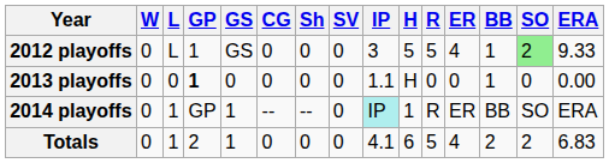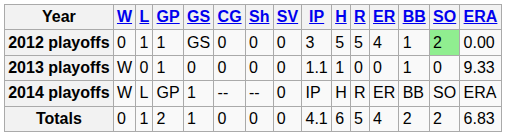 <table class="wikitable">
 <tr>
 <th>Year</th>
 <th><a href='#'>W</a></th>
 <th><a href='#'>L</a></th>
 <th><a href='#'>GP</a></th>
 <th><a href='#'>GS</a></th>
 <th><a href='#'>CG</a></th>
 <th><a href='#'>Sh</a></th>
 <th><a href='#'>SV</a></th>
 <th><a href='#'>IP</a></th>
 <th><a href='#'>H</a></th>
 <th><a href='#'>R</a></th>
 <th><a href='#'>ER</a></th>
 <th><a href='#'>BB</a></th>
 <th><a href='#'>SO</a></th>
 <th><a href='#'>ERA</a></th>
 </tr>
 <tr>
 <th>2012 playoffs</th>
 <td>0</td>
-<td>L</td>
+<td>1</td>
 <td>1</td>
 <td>GS</td>
 <td>0</td>
 <td>0</td>
 <td>0</td>
 <td>3</td>
 <td>5</td>
 <td>5</td>
 <td>4</td>
 <td>1</td>
 <td style="background: lightgreen;">2</td>
-<td>9.33</td>
+<td>0.00</td>
 </tr>
 <tr>
 <th>2013 playoffs</th>
+<td>W</td>
 <td>0</td>
-<td>0</td>
-<td><strong>1</strong></td>
+<td>1</td>
 <td>0</td>
 <td>0</td>
 <td>0</td>
 <td>0</td>
 <td>1.1</td>
-<td>H</td>
+<td>1</td>
 <td>0</td>
 <td>0</td>
 <td>1</td>
 <td>0</td>
-<td>0.00</td>
+<td>9.33</td>
 </tr>
 <tr>
 <th>2014 playoffs</th>
-<td>0</td>
-<td>1</td>
+<td>W</td>
+<td>L</td>
 <td>GP</td>
 <td>1</td>
 <td>--</td>
 <td>--</td>
 <td>0</td>
-<td style="background: paleturquoise;">IP</td>
-<td>1</td>
+<td>IP</td>
+<td>H</td>
 <td>R</td>
 <td>ER</td>
 <td>BB</td>
 <td>SO</td>
 <td>ERA</td>
 </tr>
 <tr>
 </tr>
 <tr>
 <th>Totals</th>
 <td>0</td>
 <td>1</td>
 <td>2</td>
 <td>1</td>
 <td>0</td>
 <td>0</td>
 <td>0</td>
 <td>4.1</td>
 <td>6</td>
 <td>5</td>
 <td>4</td>
 <td>2</td>
 <td>2</td>
 <td>6.83</td>
 </tr>
 <tr>
 </tr>
 </table>
